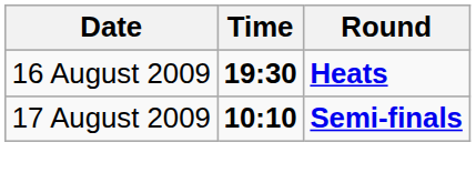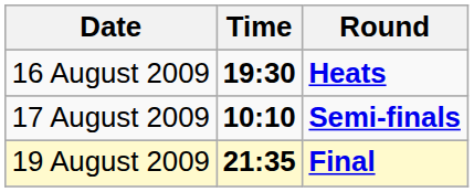 <table class="wikitable">
 <tr>
 <th>Date</th>
 <th>Time</th>
 <th>Round</th>
 </tr>
 <tr>
 <td>16 August 2009</td>
 <td><strong>19:30</strong></td>
 <td><strong><a href='#'>Heats</a></strong></td>
 </tr>
 <tr>
 <td>17 August 2009</td>
 <td><strong>10:10</strong></td>
 <td><strong><a href='#'>Semi-finals</a></strong></td>
 </tr>
+<tr style=background:lemonchiffon>
+<td>19 August 2009</td>
+<td><strong>21:35</strong></td>
+<td><strong><a href='#'>Final</a></strong></td>
+</tr>
 </table>
